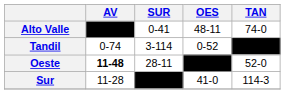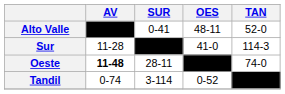 <table align="left" width="350" cellspacing="0" cellpadding="3" style="background-color: #f9f9f9; font-size: 85%; text-align: center" class="wikitable">
 <tr style="background:#00000;">
 <th align="left"> </th>
 <th><a href='#'>AV</a></th>
 <th><a href='#'>SUR</a></th>
 <th><a href='#'>OES</a></th>
 <th><a href='#'>TAN</a></th>
 </tr>
 <tr ! style="background:#FFFFFF;">
 <th><a href='#'>Alto Valle</a></th>
 <td style="background:#000000">––––</td>
 <td>0-41</td>
 <td>48-11</td>
+<td>52-0</td>
+</tr>
+<tr ! style="background:#FFFFFF;">
+<th><a href='#'>Sur</a></th>
+<td>11-28</td>
+<td style="background:#000000">––––</td>
+<td>41-0</td>
+<td>114-3</td>
+</tr>
+<tr ! style="background:#FFFFFF;">
+<th><a href='#'>Oeste</a></th>
+<td><strong>11-48</strong></td>
+<td>28-11</td>
+<td style="background:#000000">––––</td>
 <td>74-0</td>
 </tr>
 <tr ! style="background:#FFFFFF;">
 <th><a href='#'>Tandil</a></th>
 <td>0-74</td>
 <td>3-114</td>
 <td>0-52</td>
 <td style="background:#000000">––––</td>
 </tr>
-<tr ! style="background:#FFFFFF;">
-<th><a href='#'>Oeste</a></th>
-<td><strong>11-48</strong></td>
-<td>28-11</td>
-<td style="background:#000000">––––</td>
-<td>52-0</td>
-</tr>
-<tr ! style="background:#FFFFFF;">
-<th><a href='#'>Sur</a></th>
-<td>11-28</td>
-<td style="background:#000000">––––</td>
-<td>41-0</td>
-<td>114-3</td>
-</tr>
 <tr>
 </tr>
 </table>
